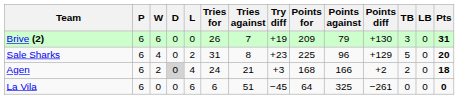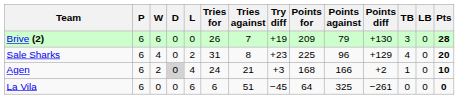 <table class="wikitable" style="text-align: center;">
 <tr>
 <th style="width:200px;">Team</th>
 <th width="20">P</th>
 <th width="20">W</th>
 <th width="20">D</th>
 <th width="20">L</th>
 <th width="20">Tries for</th>
 <th width="20">Tries against</th>
 <th width="20">Try diff</th>
 <th width="20">Points for</th>
 <th width="20">Points against</th>
 <th width="25">Points diff</th>
 <th width="20">TB</th>
 <th width="20">LB</th>
 <th width="20">Pts</th>
 </tr>
 <tr bgcolor="#ccffcc">
 <td align=left> <a href='#'>Brive</a> <strong>(2)</strong></td>
 <td>6</td>
 <td>6</td>
 <td>0</td>
 <td>0</td>
 <td>26</td>
 <td>7</td>
 <td>+19</td>
 <td>209</td>
 <td>79</td>
 <td>+130</td>
 <td>3</td>
 <td>0</td>
-<td><strong>31</strong></td>
+<td><strong>28</strong></td>
 </tr>
 <tr>
 <td align=left> <a href='#'>Sale Sharks</a></td>
 <td>6</td>
 <td>4</td>
 <td>0</td>
 <td>2</td>
 <td>31</td>
 <td>8</td>
 <td>+23</td>
 <td>225</td>
 <td>96</td>
 <td>+129</td>
-<td>5</td>
+<td>4</td>
 <td>0</td>
 <td><strong>20</strong></td>
 </tr>
 <tr>
 <td align=left> <a href='#'>Agen</a></td>
 <td>6</td>
 <td>2</td>
 <td style="background: lightgrey;">0</td>
 <td>4</td>
 <td>24</td>
 <td>21</td>
 <td>+3</td>
 <td>168</td>
 <td>166</td>
 <td>+2</td>
-<td>2</td>
+<td>1</td>
 <td>0</td>
-<td><strong>18</strong></td>
+<td><strong>10</strong></td>
 </tr>
 <tr>
 <td align=left> <a href='#'>La Vila</a></td>
 <td>6</td>
 <td>0</td>
 <td>0</td>
 <td>6</td>
 <td>6</td>
 <td>51</td>
 <td>−45</td>
 <td>64</td>
 <td>325</td>
 <td>−261</td>
 <td>0</td>
 <td>0</td>
 <td><strong>0</strong></td>
 </tr>
 </table>
